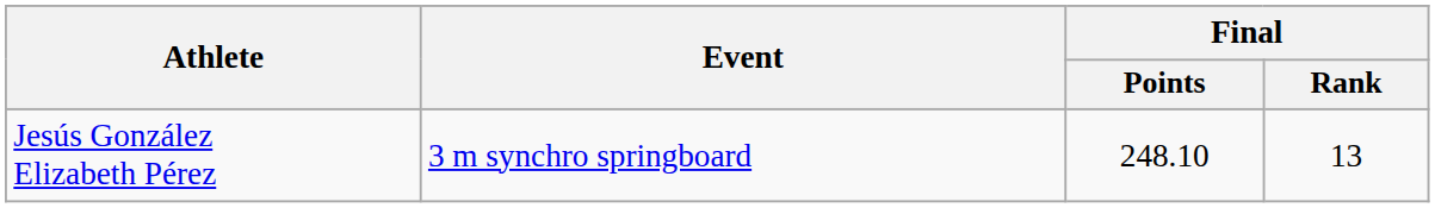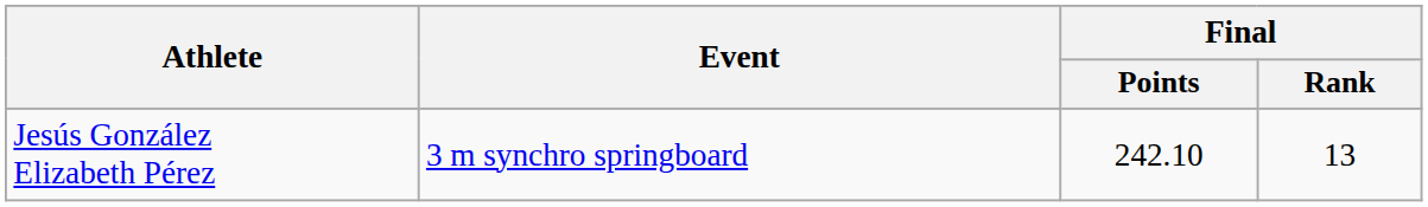 <table class=wikitable style="font-size:90%; width:50%;">
 <tr>
 <th rowspan="2">Athlete</th>
 <th rowspan="2">Event</th>
 <th colspan="2">Final</th>
 </tr>
 <tr style="font-size:95%">
 <th>Points</th>
 <th>Rank</th>
 </tr>
 <tr align=center>
 <td align=left><a href='#'>Jesús González</a><br> <a href='#'>Elizabeth Pérez</a></td>
 <td align=left><a href='#'>3 m synchro springboard</a></td>
-<td>248.10</td>
+<td>242.10</td>
 <td>13</td>
 </tr>
 </table>
